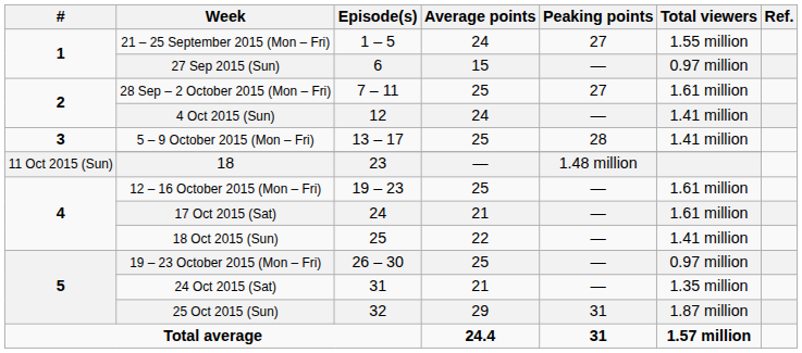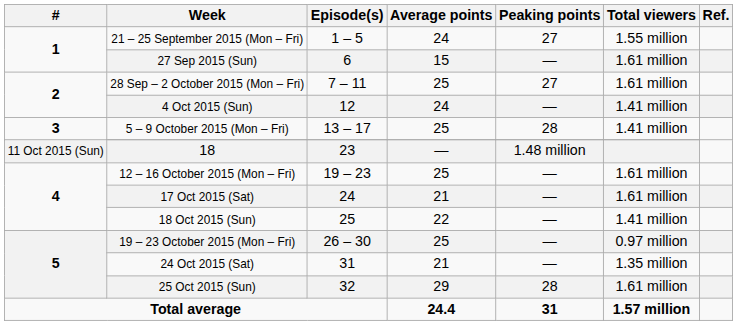 <table class="wikitable" style=text-align:center;">
 <tr>
 <th>#</th>
 <th>Week</th>
 <th>Episode(s)</th>
 <th>Average points</th>
 <th>Peaking points</th>
 <th>Total viewers</th>
 <th>Ref.</th>
 </tr>
 <tr>
 <td rowspan="2"><strong>1</strong></td>
 <td><small>21 – 25 September 2015 (Mon – Fri)</small></td>
 <td>1 – 5</td>
 <td>24</td>
 <td>27</td>
 <td>1.55 million</td>
 <td></td>
 </tr>
 <tr ---- bgcolor="#F2F2F2">
 <td><small>27 Sep 2015 (Sun)</small></td>
 <td>6</td>
 <td>15</td>
 <td>—</td>
-<td>0.97 million</td>
+<td>1.61 million</td>
 <td></td>
 </tr>
 <tr>
 <td rowspan="2"><strong>2</strong></td>
 <td><small>28 Sep – 2 October 2015 (Mon – Fri)</small></td>
 <td>7 – 11</td>
 <td>25</td>
 <td>27</td>
 <td>1.61 million</td>
 <td></td>
 </tr>
 <tr ---- bgcolor="#F2F2F2">
 <td><small>4 Oct 2015 (Sun)</small></td>
 <td>12</td>
 <td>24</td>
 <td>—</td>
 <td>1.41 million</td>
 <td></td>
 </tr>
 <tr>
 <td rowspan="2"><strong>3</strong></td>
 <td><small>5 – 9 October 2015 (Mon – Fri)</small></td>
 <td>13 – 17</td>
 <td>25</td>
 <td>28</td>
 <td>1.41 million</td>
 <td></td>
 </tr>
 <tr>
 </tr>
 <tr ---- bgcolor="#F2F2F2">
 <td><small>11 Oct 2015 (Sun)</small></td>
 <td>18</td>
 <td>23</td>
 <td>—</td>
 <td>1.48 million</td>
 <td></td>
 </tr>
 <tr>
 <td rowspan="3"><strong>4</strong></td>
 <td><small>12 – 16 October 2015 (Mon – Fri)</small></td>
 <td>19 – 23</td>
 <td>25</td>
 <td>—</td>
 <td>1.61 million</td>
 <td></td>
 </tr>
 <tr ---- bgcolor="#F2F2F2">
 <td><small>17 Oct 2015 (Sat)</small></td>
 <td>24</td>
 <td>21</td>
 <td>—</td>
 <td>1.61 million</td>
 <td></td>
 </tr>
 <tr>
 <td><small>18 Oct 2015 (Sun)</small></td>
 <td>25</td>
 <td>22</td>
 <td>—</td>
 <td>1.41 million</td>
 <td></td>
 </tr>
 <tr ---- bgcolor="#F2F2F2">
 <td rowspan="3"><strong>5</strong></td>
 <td><small>19 – 23 October 2015 (Mon – Fri)</small></td>
 <td>26 – 30</td>
 <td>25</td>
 <td>—</td>
 <td>0.97 million</td>
 <td></td>
 </tr>
 <tr>
 <td><small>24 Oct 2015 (Sat)</small></td>
 <td>31</td>
 <td>21</td>
 <td>—</td>
 <td>1.35 million</td>
 <td></td>
 </tr>
 <tr ---- bgcolor="#F2F2F2">
 <td><small>25 Oct 2015 (Sun)</small></td>
 <td>32</td>
 <td>29</td>
-<td>31</td>
-<td>1.87 million</td>
+<td>28</td>
+<td>1.61 million</td>
 <td></td>
 </tr>
 <tr>
 <td colspan="3"><strong>Total average</strong></td>
 <td><strong>24.4</strong></td>
 <td><strong>31</strong></td>
 <td><strong>1.57 million</strong></td>
 <td></td>
 </tr>
 </table>
